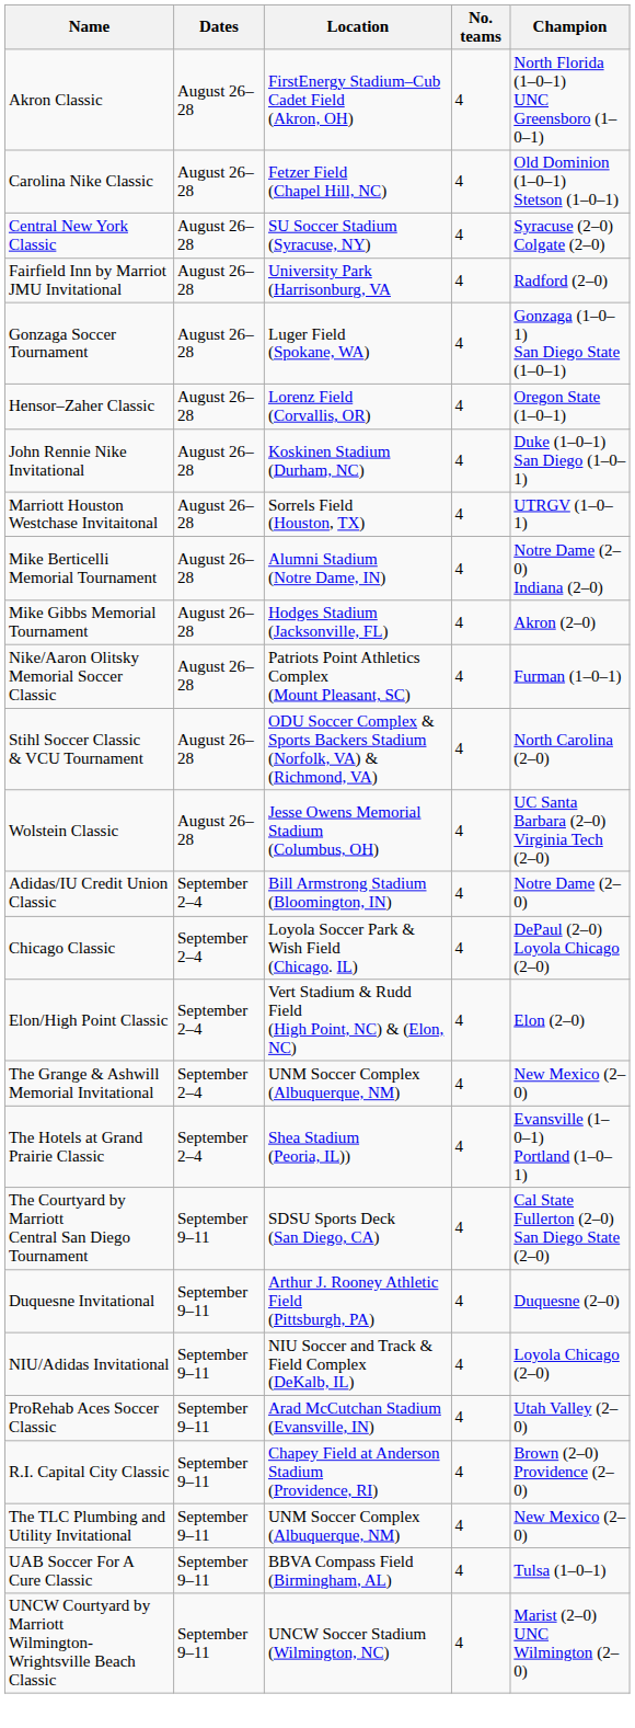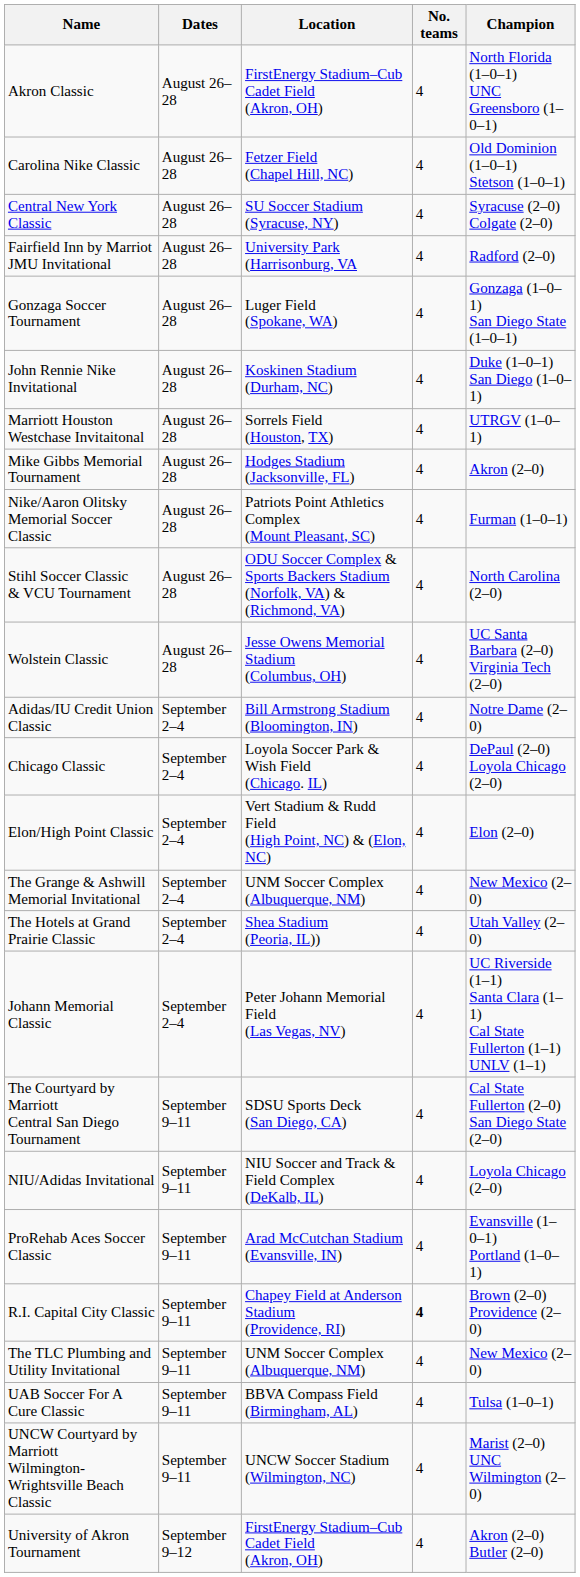 <table class="wikitable">
 <tr>
 <th>Name</th>
 <th>Dates</th>
 <th>Location</th>
 <th>No. teams</th>
 <th>Champion</th>
 </tr>
 <tr>
 <td>Akron Classic</td>
 <td>August 26–28</td>
 <td><a href='#'>FirstEnergy Stadium–Cub Cadet Field</a> <br> (<a href='#'>Akron, OH</a>)</td>
 <td>4</td>
 <td><a href='#'>North Florida</a> (1–0–1)<br><a href='#'>UNC Greensboro</a> (1–0–1)</td>
 </tr>
 <tr>
 <td>Carolina Nike Classic</td>
 <td>August 26–28</td>
 <td><a href='#'>Fetzer Field</a><br>(<a href='#'>Chapel Hill, NC</a>)</td>
 <td>4</td>
 <td><a href='#'>Old Dominion</a> (1–0–1)<br><a href='#'>Stetson</a> (1–0–1)</td>
 </tr>
 <tr>
 <td><a href='#'>Central New York Classic</a></td>
 <td>August 26–28</td>
 <td><a href='#'>SU Soccer Stadium</a> <br> (<a href='#'>Syracuse, NY</a>)</td>
 <td>4</td>
 <td><a href='#'>Syracuse</a> (2–0)<br><a href='#'>Colgate</a> (2–0)</td>
 </tr>
 <tr>
 <td>Fairfield Inn by Marriot JMU Invitational</td>
 <td>August 26–28</td>
 <td><a href='#'>University Park</a><br>(<a href='#'>Harrisonburg, VA</a></td>
 <td>4</td>
 <td><a href='#'>Radford</a> (2–0)</td>
 </tr>
 <tr>
 <td>Gonzaga Soccer Tournament</td>
 <td>August 26–28</td>
 <td>Luger Field<br>(<a href='#'>Spokane, WA</a>)</td>
 <td>4</td>
 <td><a href='#'>Gonzaga</a> (1–0–1)<br><a href='#'>San Diego State</a> (1–0–1)</td>
 </tr>
 <tr>
-<td>Hensor–Zaher Classic</td>
-<td>August 26–28</td>
-<td><a href='#'>Lorenz Field</a> <br> (<a href='#'>Corvallis, OR</a>)</td>
-<td>4</td>
-<td><a href='#'>Oregon State</a> (1–0–1)</td>
-</tr>
-<tr>
 <td>John Rennie Nike Invitational</td>
 <td>August 26–28</td>
 <td><a href='#'>Koskinen Stadium</a><br>(<a href='#'>Durham, NC</a>)</td>
 <td>4</td>
 <td><a href='#'>Duke</a> (1–0–1)<br><a href='#'>San Diego</a> (1–0–1)</td>
 </tr>
 <tr>
 <td>Marriott Houston Westchase Invitaitonal</td>
 <td>August 26–28</td>
 <td>Sorrels Field <br> (<a href='#'>Houston</a>, <a href='#'>TX</a>)</td>
 <td>4</td>
 <td><a href='#'>UTRGV</a> (1–0–1)</td>
-</tr>
-<tr>
-<td>Mike Berticelli Memorial Tournament</td>
-<td>August 26–28</td>
-<td><a href='#'>Alumni Stadium</a><br>(<a href='#'>Notre Dame, IN</a>)</td>
-<td>4</td>
-<td><a href='#'>Notre Dame</a> (2–0)<br><a href='#'>Indiana</a> (2–0)</td>
 </tr>
 <tr>
 <td>Mike Gibbs Memorial Tournament</td>
 <td>August 26–28</td>
 <td><a href='#'>Hodges Stadium</a><br>(<a href='#'>Jacksonville, FL</a>)</td>
 <td>4</td>
 <td><a href='#'>Akron</a> (2–0)</td>
 </tr>
 <tr>
 <td>Nike/Aaron Olitsky Memorial Soccer Classic</td>
 <td>August 26–28</td>
 <td>Patriots Point Athletics Complex<br>(<a href='#'>Mount Pleasant, SC</a>)</td>
 <td>4</td>
 <td><a href='#'>Furman</a> (1–0–1)</td>
 </tr>
 <tr>
 <td>Stihl Soccer Classic<br>& VCU Tournament</td>
 <td>August 26–28</td>
 <td><a href='#'>ODU Soccer Complex</a> & <a href='#'>Sports Backers Stadium</a> <br>(<a href='#'>Norfolk, VA</a>) & (<a href='#'>Richmond, VA</a>)</td>
 <td>4</td>
 <td><a href='#'>North Carolina</a>  (2–0)</td>
 </tr>
 <tr>
 <td>Wolstein Classic</td>
 <td>August 26–28</td>
 <td><a href='#'>Jesse Owens Memorial Stadium</a> <br> (<a href='#'>Columbus, OH</a>)</td>
 <td>4</td>
 <td><a href='#'>UC Santa Barbara</a> (2–0)<br><a href='#'>Virginia Tech</a> (2–0)</td>
 </tr>
 <tr>
 <td>Adidas/IU Credit Union Classic</td>
 <td>September 2–4</td>
 <td><a href='#'>Bill Armstrong Stadium</a><br>(<a href='#'>Bloomington, IN</a>)</td>
 <td>4</td>
 <td><a href='#'>Notre Dame</a> (2–0)</td>
 </tr>
 <tr>
 <td>Chicago Classic</td>
 <td>September 2–4</td>
 <td>Loyola Soccer Park & Wish Field<br>(<a href='#'>Chicago</a>. <a href='#'>IL</a>)</td>
 <td>4</td>
 <td><a href='#'>DePaul</a> (2–0)<br><a href='#'>Loyola Chicago</a> (2–0)</td>
 </tr>
 <tr>
 <td>Elon/High Point Classic</td>
 <td>September 2–4</td>
 <td>Vert Stadium & Rudd Field<br>(<a href='#'>High Point, NC</a>) & (<a href='#'>Elon, NC</a>)</td>
 <td>4</td>
 <td><a href='#'>Elon</a> (2–0)</td>
 </tr>
 <tr>
 <td>The Grange & Ashwill Memorial Invitational</td>
 <td>September 2–4</td>
 <td>UNM Soccer Complex<br>(<a href='#'>Albuquerque, NM</a>)</td>
 <td>4</td>
 <td><a href='#'>New Mexico</a> (2–0)</td>
 </tr>
 <tr>
 <td>The Hotels at Grand Prairie Classic</td>
 <td>September 2–4</td>
 <td><a href='#'>Shea Stadium</a><br> (<a href='#'>Peoria, IL</a>))</td>
 <td>4</td>
-<td><a href='#'>Evansville</a> (1–0–1)<br><a href='#'>Portland</a> (1–0–1)</td>
+<td><a href='#'>Utah Valley</a> (2–0)</td>
+</tr>
+<tr>
+<td>Johann Memorial Classic</td>
+<td>September 2–4</td>
+<td>Peter Johann Memorial Field<br>(<a href='#'>Las Vegas, NV</a>)</td>
+<td>4</td>
+<td><a href='#'>UC Riverside</a> (1–1)<br><a href='#'>Santa Clara</a> (1–1)<br><a href='#'>Cal State Fullerton</a> (1–1)<br><a href='#'>UNLV</a> (1–1)</td>
 </tr>
 <tr>
 <td>The Courtyard by Marriott <br>Central San Diego Tournament</td>
 <td>September 9–11</td>
 <td>SDSU Sports Deck<br>(<a href='#'>San Diego, CA</a>)</td>
 <td>4</td>
 <td><a href='#'>Cal State Fullerton</a> (2–0)<br><a href='#'>San Diego State</a> (2–0)</td>
-</tr>
-<tr>
-<td>Duquesne Invitational</td>
-<td>September 9–11</td>
-<td><a href='#'>Arthur J. Rooney Athletic Field</a><br>(<a href='#'>Pittsburgh, PA</a>)</td>
-<td>4</td>
-<td><a href='#'>Duquesne</a> (2–0)</td>
 </tr>
 <tr>
 <td>NIU/Adidas Invitational</td>
 <td>September 9–11</td>
 <td>NIU Soccer and Track & Field Complex<br>(<a href='#'>DeKalb, IL</a>)</td>
 <td>4</td>
 <td><a href='#'>Loyola Chicago</a> (2–0)</td>
 </tr>
 <tr>
 <td>ProRehab Aces Soccer Classic</td>
 <td>September 9–11</td>
 <td><a href='#'>Arad McCutchan Stadium</a><br>(<a href='#'>Evansville, IN</a>)</td>
 <td>4</td>
-<td><a href='#'>Utah Valley</a> (2–0)</td>
+<td><a href='#'>Evansville</a> (1–0–1)<br><a href='#'>Portland</a> (1–0–1)</td>
 </tr>
 <tr>
 <td>R.I. Capital City Classic</td>
 <td>September 9–11</td>
 <td><a href='#'>Chapey Field at Anderson Stadium</a><br>(<a href='#'>Providence, RI</a>)</td>
-<td>4</td>
+<td><strong>4</strong></td>
 <td><a href='#'>Brown</a> (2–0)<br><a href='#'>Providence</a> (2–0)</td>
 </tr>
 <tr>
 <td>The TLC Plumbing and Utility Invitational</td>
 <td>September 9–11</td>
 <td>UNM Soccer Complex<br>(<a href='#'>Albuquerque, NM</a>)</td>
 <td>4</td>
 <td><a href='#'>New Mexico</a> (2–0)</td>
 </tr>
 <tr>
 <td>UAB Soccer For A Cure Classic</td>
 <td>September 9–11</td>
 <td>BBVA Compass Field<br>(<a href='#'>Birmingham, AL</a>)</td>
 <td>4</td>
 <td><a href='#'>Tulsa</a> (1–0–1)</td>
 </tr>
 <tr>
 <td>UNCW Courtyard by Marriott <br>Wilmington-Wrightsville Beach Classic</td>
 <td>September 9–11</td>
 <td>UNCW Soccer Stadium<br>(<a href='#'>Wilmington, NC</a>)</td>
 <td>4</td>
 <td><a href='#'>Marist</a> (2–0)<br><a href='#'>UNC Wilmington</a> (2–0)</td>
 </tr>
+<tr>
+<td>University of Akron Tournament</td>
+<td>September 9–12</td>
+<td><a href='#'>FirstEnergy Stadium–Cub Cadet Field</a> <br> (<a href='#'>Akron, OH</a>)</td>
+<td>4</td>
+<td><a href='#'>Akron</a> (2–0)<br><a href='#'>Butler</a> (2–0)</td>
+</tr>
 </table>
